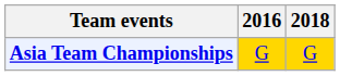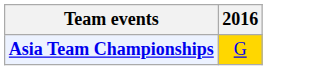 <table class="wikitable" style="font-size: 90%; text-align:center">
 <tr>
 <th>Team events</th>
 <th>2016</th>
-<th>2018</th>
 </tr>
 <tr>
 <td bgcolor="#ECF2FF"; align="left"><strong><a href='#'>Asia Team Championships</a></strong></td>
 <td bgcolor=gold><a href='#'>G</a></td>
-<td bgcolor=gold><a href='#'>G</a></td>
 </tr>
 </table>
